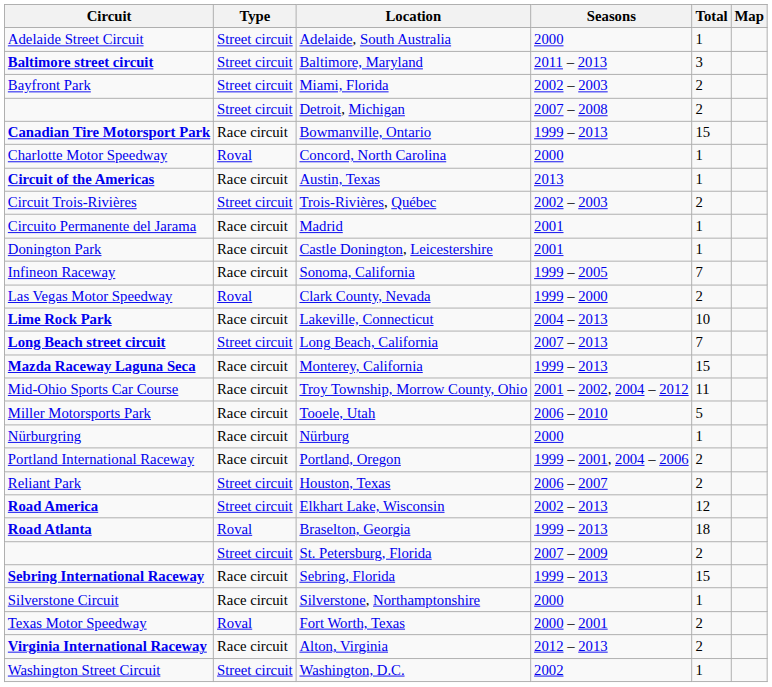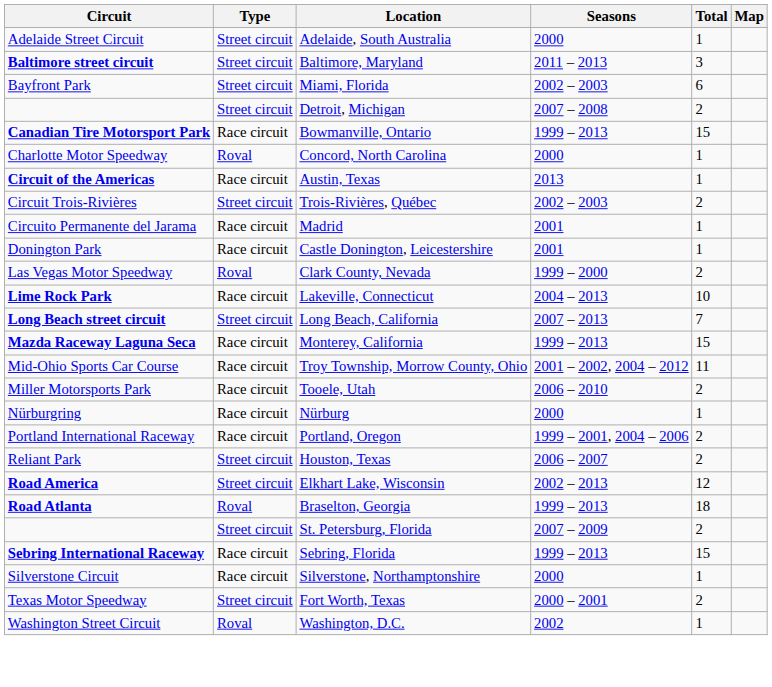 <table class="sortable wikitable">
 <tr>
 <th>Circuit</th>
 <th>Type</th>
 <th>Location</th>
 <th>Seasons</th>
 <th>Total</th>
 <th>Map</th>
 </tr>
 <tr>
 <td><a href='#'>Adelaide Street Circuit</a></td>
 <td><a href='#'>Street circuit</a></td>
 <td> <a href='#'>Adelaide</a>, <a href='#'>South Australia</a><br><small></small></td>
 <td><a href='#'>2000</a></td>
 <td>1</td>
 <td></td>
 </tr>
 <tr>
 <td><strong><a href='#'>Baltimore street circuit</a></strong></td>
 <td><a href='#'>Street circuit</a></td>
 <td> <a href='#'>Baltimore, Maryland</a><br><small></small></td>
 <td><a href='#'>2011</a> – <a href='#'>2013</a></td>
 <td>3</td>
 <td></td>
 </tr>
 <tr>
 <td><a href='#'>Bayfront Park</a></td>
 <td><a href='#'>Street circuit</a></td>
 <td> <a href='#'>Miami, Florida</a><br><small></small></td>
 <td><a href='#'>2002</a> – <a href='#'>2003</a></td>
-<td>2</td>
+<td>6</td>
 <td></td>
 </tr>
 <tr>
 <td></td>
 <td><a href='#'>Street circuit</a></td>
 <td> <a href='#'>Detroit</a>, <a href='#'>Michigan</a><br><small></small></td>
 <td><a href='#'>2007</a> – <a href='#'>2008</a></td>
 <td>2</td>
 <td></td>
 </tr>
 <tr>
 <td><strong><a href='#'>Canadian Tire Motorsport Park</a></strong></td>
 <td>Race circuit</td>
 <td> <a href='#'>Bowmanville, Ontario</a><br><small></small></td>
 <td><a href='#'>1999</a> – <a href='#'>2013</a></td>
 <td>15</td>
 <td></td>
 </tr>
 <tr>
 <td><a href='#'>Charlotte Motor Speedway</a></td>
 <td><a href='#'>Roval</a></td>
 <td> <a href='#'>Concord, North Carolina</a><br><small></small></td>
 <td><a href='#'>2000</a></td>
 <td>1</td>
 <td></td>
 </tr>
 <tr>
 <td><strong><a href='#'>Circuit of the Americas</a></strong></td>
 <td>Race circuit</td>
 <td> <a href='#'>Austin, Texas</a><br><small></small></td>
 <td><a href='#'>2013</a></td>
 <td>1</td>
 <td></td>
 </tr>
 <tr>
 <td><a href='#'>Circuit Trois-Rivières</a></td>
 <td><a href='#'>Street circuit</a></td>
 <td> <a href='#'>Trois-Rivières</a>, <a href='#'>Québec</a><br><small></small></td>
 <td><a href='#'>2002</a> – <a href='#'>2003</a></td>
 <td>2</td>
 <td></td>
 </tr>
 <tr>
 <td><a href='#'>Circuito Permanente del Jarama</a></td>
 <td>Race circuit</td>
 <td> <a href='#'>Madrid</a><br><small></small></td>
 <td><a href='#'>2001</a></td>
 <td>1</td>
 <td></td>
 </tr>
 <tr>
 <td><a href='#'>Donington Park</a></td>
 <td>Race circuit</td>
 <td> <a href='#'>Castle Donington</a>, <a href='#'>Leicestershire</a><br><small></small></td>
 <td><a href='#'>2001</a></td>
 <td>1</td>
 <td></td>
 </tr>
 <tr>
-<td><a href='#'>Infineon Raceway</a></td>
-<td>Race circuit</td>
-<td> <a href='#'>Sonoma, California</a><br><small></small></td>
-<td><a href='#'>1999</a> – <a href='#'>2005</a></td>
-<td>7</td>
-<td></td>
-</tr>
-<tr>
 <td><a href='#'>Las Vegas Motor Speedway</a></td>
 <td><a href='#'>Roval</a></td>
 <td> <a href='#'>Clark County, Nevada</a><br><small></small></td>
 <td><a href='#'>1999</a> – <a href='#'>2000</a></td>
 <td>2</td>
 <td></td>
 </tr>
 <tr>
 <td><strong><a href='#'>Lime Rock Park</a></strong></td>
 <td>Race circuit</td>
 <td> <a href='#'>Lakeville, Connecticut</a><br><small></small></td>
 <td><a href='#'>2004</a> – <a href='#'>2013</a></td>
 <td>10</td>
 <td></td>
 </tr>
 <tr>
 <td><strong><a href='#'>Long Beach street circuit</a></strong></td>
 <td><a href='#'>Street circuit</a></td>
 <td> <a href='#'>Long Beach, California</a><br><small></small></td>
 <td><a href='#'>2007</a> – <a href='#'>2013</a></td>
 <td>7</td>
 <td></td>
 </tr>
 <tr>
 <td><strong><a href='#'>Mazda Raceway Laguna Seca</a></strong></td>
 <td>Race circuit</td>
 <td> <a href='#'>Monterey, California</a><br><small></small></td>
 <td><a href='#'>1999</a> – <a href='#'>2013</a></td>
 <td>15</td>
 <td></td>
 </tr>
 <tr>
 <td><a href='#'>Mid-Ohio Sports Car Course</a></td>
 <td>Race circuit</td>
 <td> <a href='#'>Troy Township, Morrow County, Ohio</a><br><small></small></td>
 <td><a href='#'>2001</a> – <a href='#'>2002</a>, <a href='#'>2004</a> – <a href='#'>2012</a></td>
 <td>11</td>
 <td></td>
 </tr>
 <tr>
 <td><a href='#'>Miller Motorsports Park</a></td>
 <td>Race circuit</td>
 <td> <a href='#'>Tooele, Utah</a><br><small></small></td>
 <td><a href='#'>2006</a> – <a href='#'>2010</a></td>
-<td>5</td>
+<td>2</td>
 <td></td>
 </tr>
 <tr>
 <td><a href='#'>Nürburgring</a></td>
 <td>Race circuit</td>
 <td> <a href='#'>Nürburg</a><br><small></small></td>
 <td><a href='#'>2000</a></td>
 <td>1</td>
 <td></td>
 </tr>
 <tr>
 <td><a href='#'>Portland International Raceway</a></td>
 <td>Race circuit</td>
 <td> <a href='#'>Portland, Oregon</a><br><small></small></td>
 <td><a href='#'>1999</a> – <a href='#'>2001</a>, <a href='#'>2004</a> – <a href='#'>2006</a></td>
 <td>2</td>
 <td></td>
 </tr>
 <tr>
 <td><a href='#'>Reliant Park</a></td>
 <td><a href='#'>Street circuit</a></td>
 <td> <a href='#'>Houston, Texas</a><br><small></small></td>
 <td><a href='#'>2006</a> – <a href='#'>2007</a></td>
 <td>2</td>
 <td></td>
 </tr>
 <tr>
 <td><strong><a href='#'>Road America</a></strong></td>
 <td><a href='#'>Street circuit</a></td>
 <td> <a href='#'>Elkhart Lake, Wisconsin</a><br><small></small></td>
 <td><a href='#'>2002</a> – <a href='#'>2013</a></td>
 <td>12</td>
 <td></td>
 </tr>
 <tr>
 <td><strong><a href='#'>Road Atlanta</a></strong></td>
 <td><a href='#'>Roval</a></td>
 <td> <a href='#'>Braselton, Georgia</a><br><small></small></td>
 <td><a href='#'>1999</a> – <a href='#'>2013</a></td>
 <td>18</td>
 <td></td>
 </tr>
 <tr>
 <td></td>
 <td><a href='#'>Street circuit</a></td>
 <td> <a href='#'>St. Petersburg, Florida</a><br><small></small></td>
 <td><a href='#'>2007</a> – <a href='#'>2009</a></td>
 <td>2</td>
 <td></td>
 </tr>
 <tr>
 <td><strong><a href='#'>Sebring International Raceway</a></strong></td>
 <td>Race circuit</td>
 <td> <a href='#'>Sebring, Florida</a><br><small></small></td>
 <td><a href='#'>1999</a> – <a href='#'>2013</a></td>
 <td>15</td>
 <td></td>
 </tr>
 <tr>
 <td><a href='#'>Silverstone Circuit</a></td>
 <td>Race circuit</td>
 <td> <a href='#'>Silverstone</a>, <a href='#'>Northamptonshire</a><br><small></small></td>
 <td><a href='#'>2000</a></td>
 <td>1</td>
 <td></td>
 </tr>
 <tr>
 <td><a href='#'>Texas Motor Speedway</a></td>
-<td><a href='#'>Roval</a></td>
+<td><a href='#'>Street circuit</a></td>
 <td> <a href='#'>Fort Worth, Texas</a><br><small></small></td>
 <td><a href='#'>2000</a> – <a href='#'>2001</a></td>
 <td>2</td>
 <td></td>
 </tr>
 <tr>
-<td><strong><a href='#'>Virginia International Raceway</a></strong></td>
-<td>Race circuit</td>
-<td> <a href='#'>Alton, Virginia</a><br><small></small></td>
-<td><a href='#'>2012</a> – <a href='#'>2013</a></td>
-<td>2</td>
-<td></td>
-</tr>
-<tr>
 <td><a href='#'>Washington Street Circuit</a></td>
-<td><a href='#'>Street circuit</a></td>
+<td><a href='#'>Roval</a></td>
 <td> <a href='#'>Washington, D.C.</a><br><small></small></td>
 <td><a href='#'>2002</a></td>
 <td>1</td>
 <td></td>
 </tr>
 </table>
